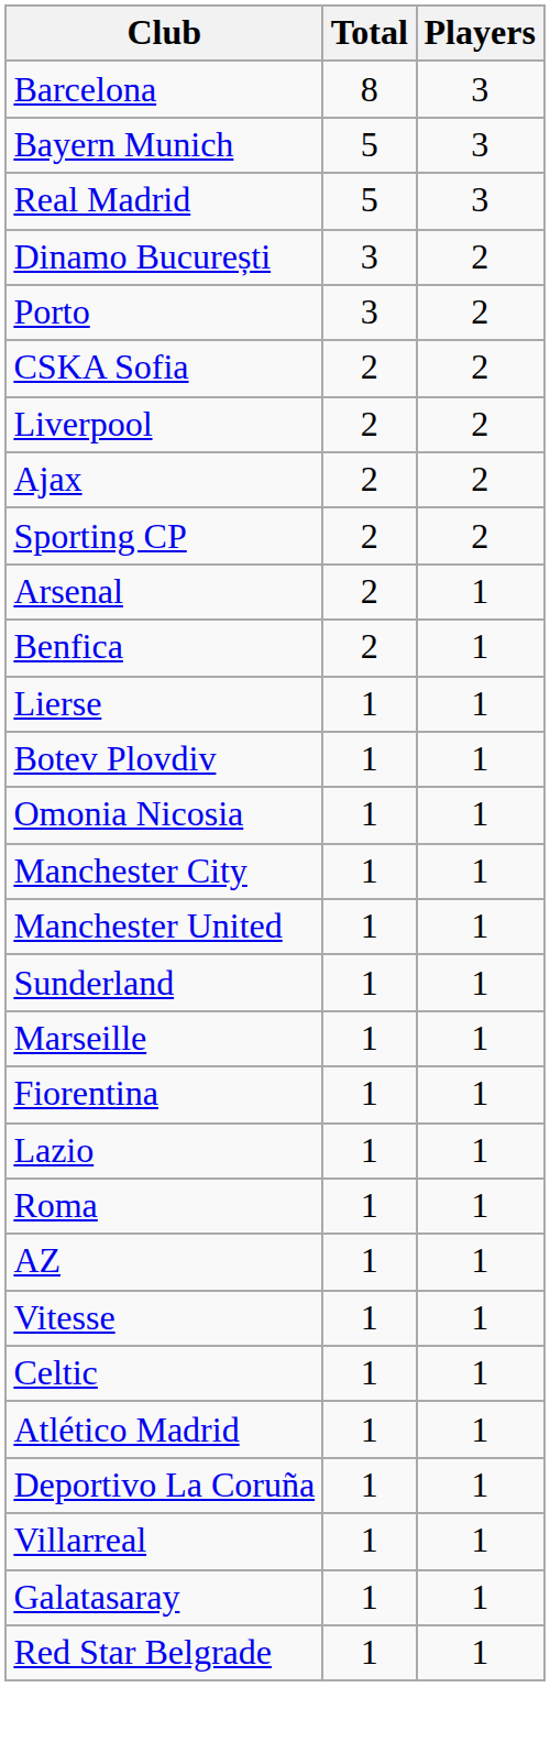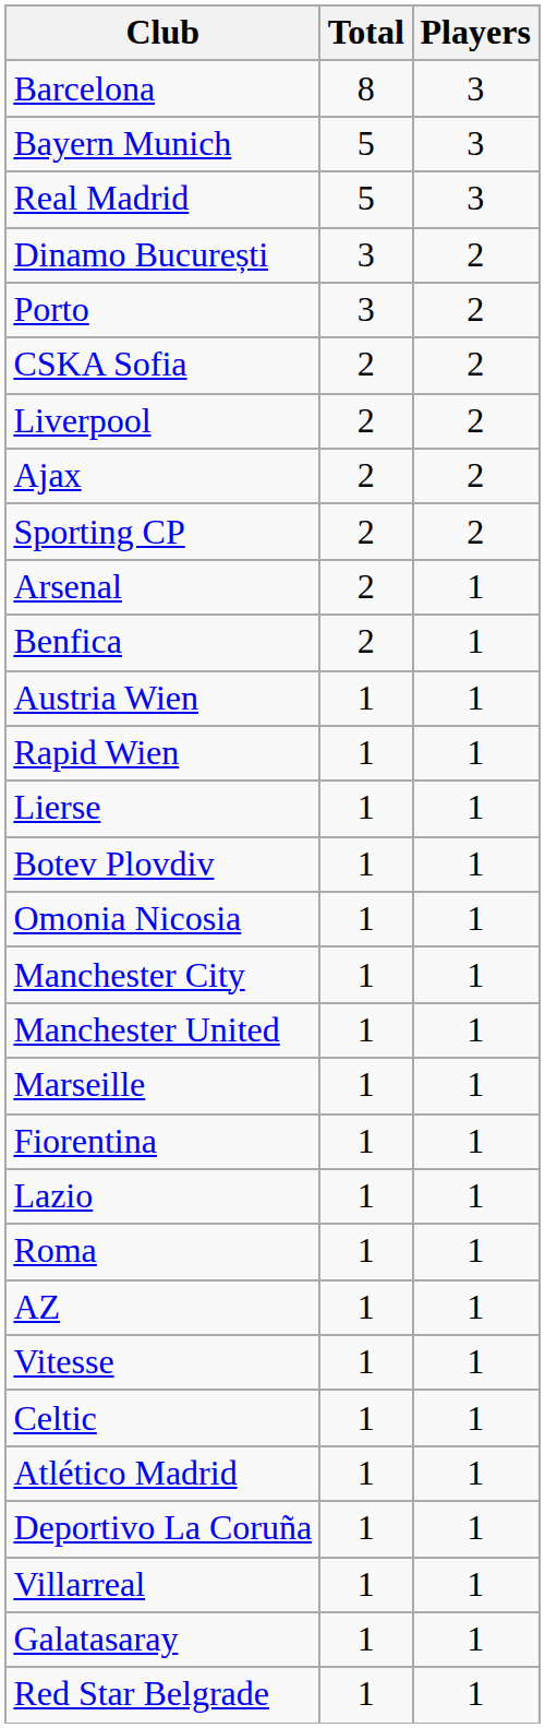 <table class="sortable plainrowheaders wikitable">
 <tr>
 <th scope=col>Club</th>
 <th scope=col>Total</th>
 <th scope=col>Players</th>
 </tr>
 <tr>
 <td scope=row> <a href='#'>Barcelona</a></td>
 <td align=center>8</td>
 <td align=center>3</td>
 </tr>
 <tr>
 <td scope=row> <a href='#'>Bayern Munich</a></td>
 <td align=center>5</td>
 <td align=center>3</td>
 </tr>
 <tr>
 <td scope=row> <a href='#'>Real Madrid</a></td>
 <td align=center>5</td>
 <td align=center>3</td>
 </tr>
 <tr>
 <td scope=row> <a href='#'>Dinamo București</a></td>
 <td align=center>3</td>
 <td align=center>2</td>
 </tr>
 <tr>
 <td scope=row> <a href='#'>Porto</a></td>
 <td align=center>3</td>
 <td align=center>2</td>
 </tr>
 <tr>
 <td scope=row> <a href='#'>CSKA Sofia</a></td>
 <td align=center>2</td>
 <td align=center>2</td>
 </tr>
 <tr>
 <td scope=row> <a href='#'>Liverpool</a></td>
 <td align=center>2</td>
 <td align=center>2</td>
 </tr>
 <tr>
 <td scope=row> <a href='#'>Ajax</a></td>
 <td align=center>2</td>
 <td align=center>2</td>
 </tr>
 <tr>
 <td scope=row> <a href='#'>Sporting CP</a></td>
 <td align=center>2</td>
 <td align=center>2</td>
 </tr>
 <tr>
 <td scope=row> <a href='#'>Arsenal</a></td>
 <td align=center>2</td>
 <td align=center>1</td>
 </tr>
 <tr>
 <td scope=row> <a href='#'>Benfica</a></td>
 <td align=center>2</td>
 <td align=center>1</td>
 </tr>
 <tr>
+<td scope=row> <a href='#'>Austria Wien</a></td>
+<td align=center>1</td>
+<td align=center>1</td>
+</tr>
+<tr>
+<td scope=row> <a href='#'>Rapid Wien</a></td>
+<td align=center>1</td>
+<td align=center>1</td>
+</tr>
+<tr>
 <td scope=row> <a href='#'>Lierse</a></td>
 <td align=center>1</td>
 <td align=center>1</td>
 </tr>
 <tr>
 <td scope=row> <a href='#'>Botev Plovdiv</a></td>
 <td align=center>1</td>
 <td align=center>1</td>
 </tr>
 <tr>
 <td scope=row> <a href='#'>Omonia Nicosia</a></td>
 <td align=center>1</td>
 <td align=center>1</td>
 </tr>
 <tr>
 <td scope=row> <a href='#'>Manchester City</a></td>
 <td align=center>1</td>
 <td align=center>1</td>
 </tr>
 <tr>
 <td scope=row> <a href='#'>Manchester United</a></td>
-<td align=center>1</td>
-<td align=center>1</td>
-</tr>
-<tr>
-<td scope=row> <a href='#'>Sunderland</a></td>
 <td align=center>1</td>
 <td align=center>1</td>
 </tr>
 <tr>
 <td scope=row> <a href='#'>Marseille</a></td>
 <td align=center>1</td>
 <td align=center>1</td>
 </tr>
 <tr>
 <td scope=row> <a href='#'>Fiorentina</a></td>
 <td align=center>1</td>
 <td align=center>1</td>
 </tr>
 <tr>
 <td scope=row> <a href='#'>Lazio</a></td>
 <td align=center>1</td>
 <td align=center>1</td>
 </tr>
 <tr>
 <td scope=row> <a href='#'>Roma</a></td>
 <td align=center>1</td>
 <td align=center>1</td>
 </tr>
 <tr>
 <td scope=row> <a href='#'>AZ</a></td>
 <td align=center>1</td>
 <td align=center>1</td>
 </tr>
 <tr>
 <td scope=row> <a href='#'>Vitesse</a></td>
 <td align=center>1</td>
 <td align=center>1</td>
 </tr>
 <tr>
 <td scope=row> <a href='#'>Celtic</a></td>
 <td align=center>1</td>
 <td align=center>1</td>
 </tr>
 <tr>
 <td scope=row> <a href='#'>Atlético Madrid</a></td>
 <td align=center>1</td>
 <td align=center>1</td>
 </tr>
 <tr>
 <td scope=row> <a href='#'>Deportivo La Coruña</a></td>
 <td align=center>1</td>
 <td align=center>1</td>
 </tr>
 <tr>
 <td scope=row> <a href='#'>Villarreal</a></td>
 <td align=center>1</td>
 <td align=center>1</td>
 </tr>
 <tr>
 <td scope=row> <a href='#'>Galatasaray</a></td>
 <td align=center>1</td>
 <td align=center>1</td>
 </tr>
 <tr>
 <td scope=row> <a href='#'>Red Star Belgrade</a></td>
 <td align=center>1</td>
 <td align=center>1</td>
 </tr>
 </table>
